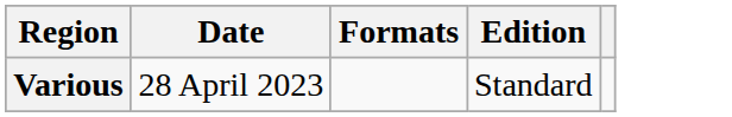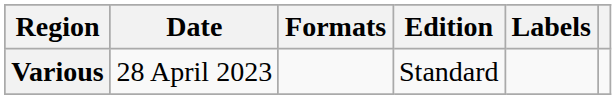 <table class="wikitable plainrowheaders">
 <tr>
 <th scope="col">Region</th>
 <th scope="col">Date</th>
 <th scope="col">Formats</th>
 <th scope="col">Edition</th>
+<th scope="col">Labels</th>
 <th scope="col"></th>
 </tr>
 <tr>
 <th scope="row">Various</th>
 <td>28 April 2023</td>
 <td></td>
 <td>Standard</td>
+<td></td>
 <td style="text-align:center;"></td>
 </tr>
 </table>
